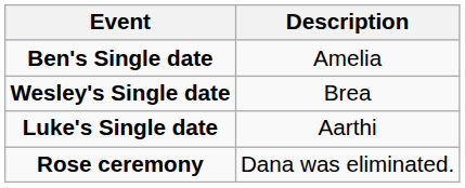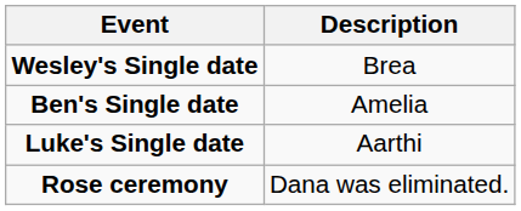 <table class="wikitable sortable" style="text-align:center;">
 <tr>
 <th>Event</th>
 <th>Description</th>
 </tr>
 <tr>
+<td><strong>Wesley's Single date</strong></td>
+<td>Brea</td>
+</tr>
+<tr>
 <td><strong>Ben's Single date</strong></td>
 <td>Amelia</td>
-</tr>
-<tr>
-<td><strong>Wesley's Single date</strong></td>
-<td>Brea</td>
 </tr>
 <tr>
 <td><strong>Luke's Single date</strong></td>
 <td>Aarthi</td>
 </tr>
 <tr>
 <td><strong>Rose ceremony</strong></td>
 <td>Dana was eliminated.</td>
 </tr>
 </table>
